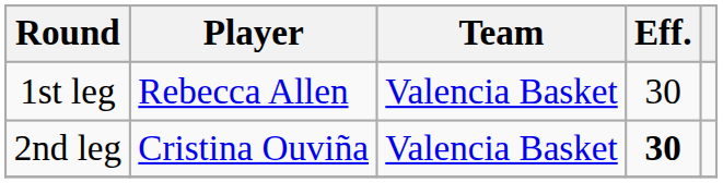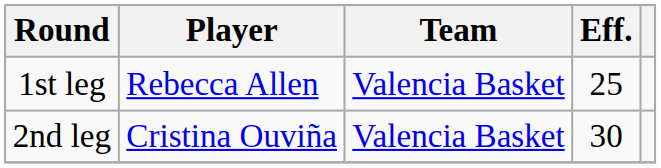 <table class="wikitable sortable" style="text-align: center;">
 <tr>
 <th>Round</th>
 <th>Player</th>
 <th>Team</th>
 <th>Eff.</th>
 <th></th>
 </tr>
 <tr>
 <td>1st leg</td>
 <td style="text-align:left;"> <a href='#'>Rebecca Allen</a></td>
 <td style="text-align:left;"><a href='#'>Valencia Basket</a></td>
-<td>30</td>
+<td>25</td>
 <td></td>
 </tr>
 <tr>
 <td>2nd leg</td>
 <td style="text-align:left;"> <a href='#'>Cristina Ouviña</a></td>
 <td style="text-align:left;"><a href='#'>Valencia Basket</a></td>
-<td><strong>30</strong></td>
+<td>30</td>
 <td></td>
 </tr>
 <tr>
 </tr>
 </table>
